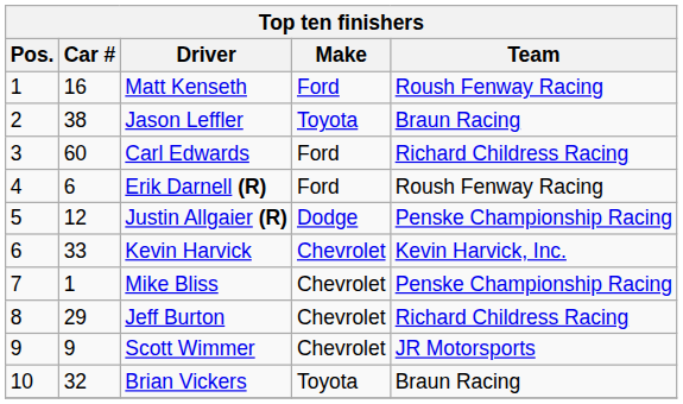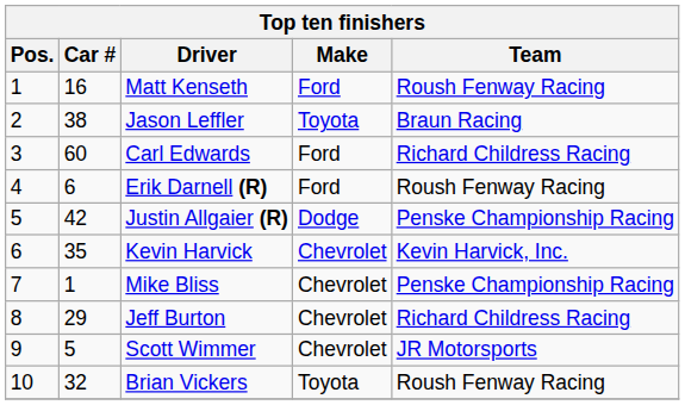 <table class="wikitable" style="font-size: 90%;">
 <tr>
 <th colspan=9>Top ten finishers</th>
 </tr>
 <tr>
 <th>Pos.</th>
 <th>Car #</th>
 <th>Driver</th>
 <th>Make</th>
 <th>Team</th>
 </tr>
 <tr>
 <td>1</td>
 <td>16</td>
 <td><a href='#'>Matt Kenseth</a></td>
 <td><a href='#'>Ford</a></td>
 <td><a href='#'>Roush Fenway Racing</a></td>
 </tr>
 <tr>
 <td>2</td>
 <td>38</td>
 <td><a href='#'>Jason Leffler</a></td>
 <td><a href='#'>Toyota</a></td>
 <td><a href='#'>Braun Racing</a></td>
 </tr>
 <tr>
 <td>3</td>
 <td>60</td>
 <td><a href='#'>Carl Edwards</a></td>
 <td>Ford</td>
 <td><a href='#'>Richard Childress Racing</a></td>
 </tr>
 <tr>
 <td>4</td>
 <td>6</td>
 <td><a href='#'>Erik Darnell</a> <strong>(R)</strong></td>
 <td>Ford</td>
 <td>Roush Fenway Racing</td>
 </tr>
 <tr>
 <td>5</td>
-<td>12</td>
+<td>42</td>
 <td><a href='#'>Justin Allgaier</a> <strong>(R)</strong></td>
 <td><a href='#'>Dodge</a></td>
 <td><a href='#'>Penske Championship Racing</a></td>
 </tr>
 <tr>
 <td>6</td>
-<td>33</td>
+<td>35</td>
 <td><a href='#'>Kevin Harvick</a></td>
 <td><a href='#'>Chevrolet</a></td>
 <td><a href='#'>Kevin Harvick, Inc.</a></td>
 </tr>
 <tr>
 <td>7</td>
 <td>1</td>
 <td><a href='#'>Mike Bliss</a></td>
 <td>Chevrolet</td>
 <td><a href='#'>Penske Championship Racing</a></td>
 </tr>
 <tr>
 <td>8</td>
 <td>29</td>
 <td><a href='#'>Jeff Burton</a></td>
 <td>Chevrolet</td>
 <td><a href='#'>Richard Childress Racing</a></td>
 </tr>
 <tr>
 <td>9</td>
-<td>9</td>
+<td>5</td>
 <td><a href='#'>Scott Wimmer</a></td>
 <td>Chevrolet</td>
 <td><a href='#'>JR Motorsports</a></td>
 </tr>
 <tr>
 <td>10</td>
 <td>32</td>
 <td><a href='#'>Brian Vickers</a></td>
 <td>Toyota</td>
-<td>Braun Racing</td>
+<td>Roush Fenway Racing</td>
 </tr>
 <tr>
 </tr>
 </table>
